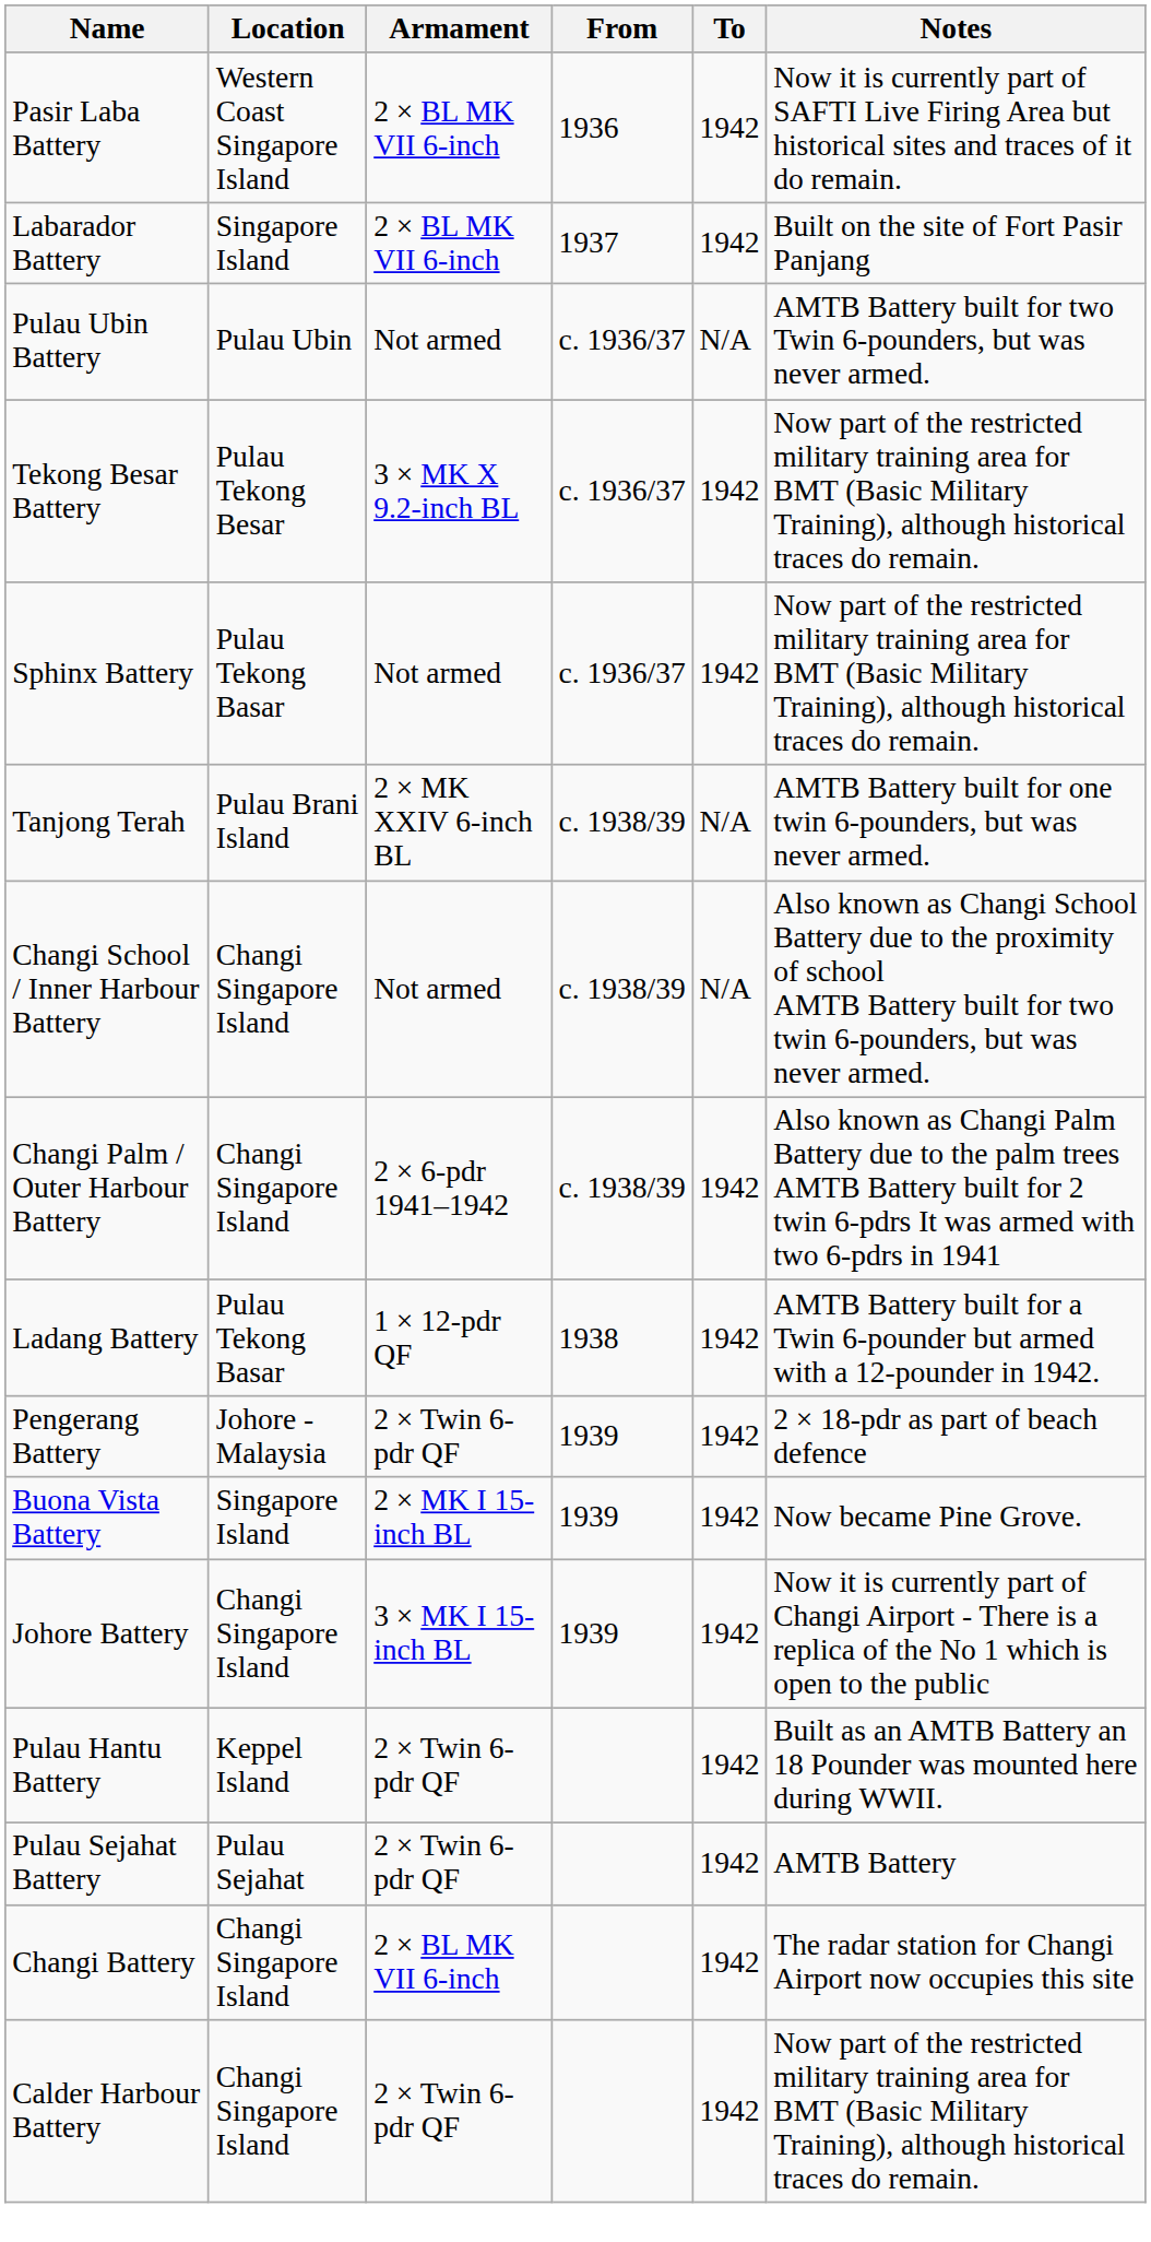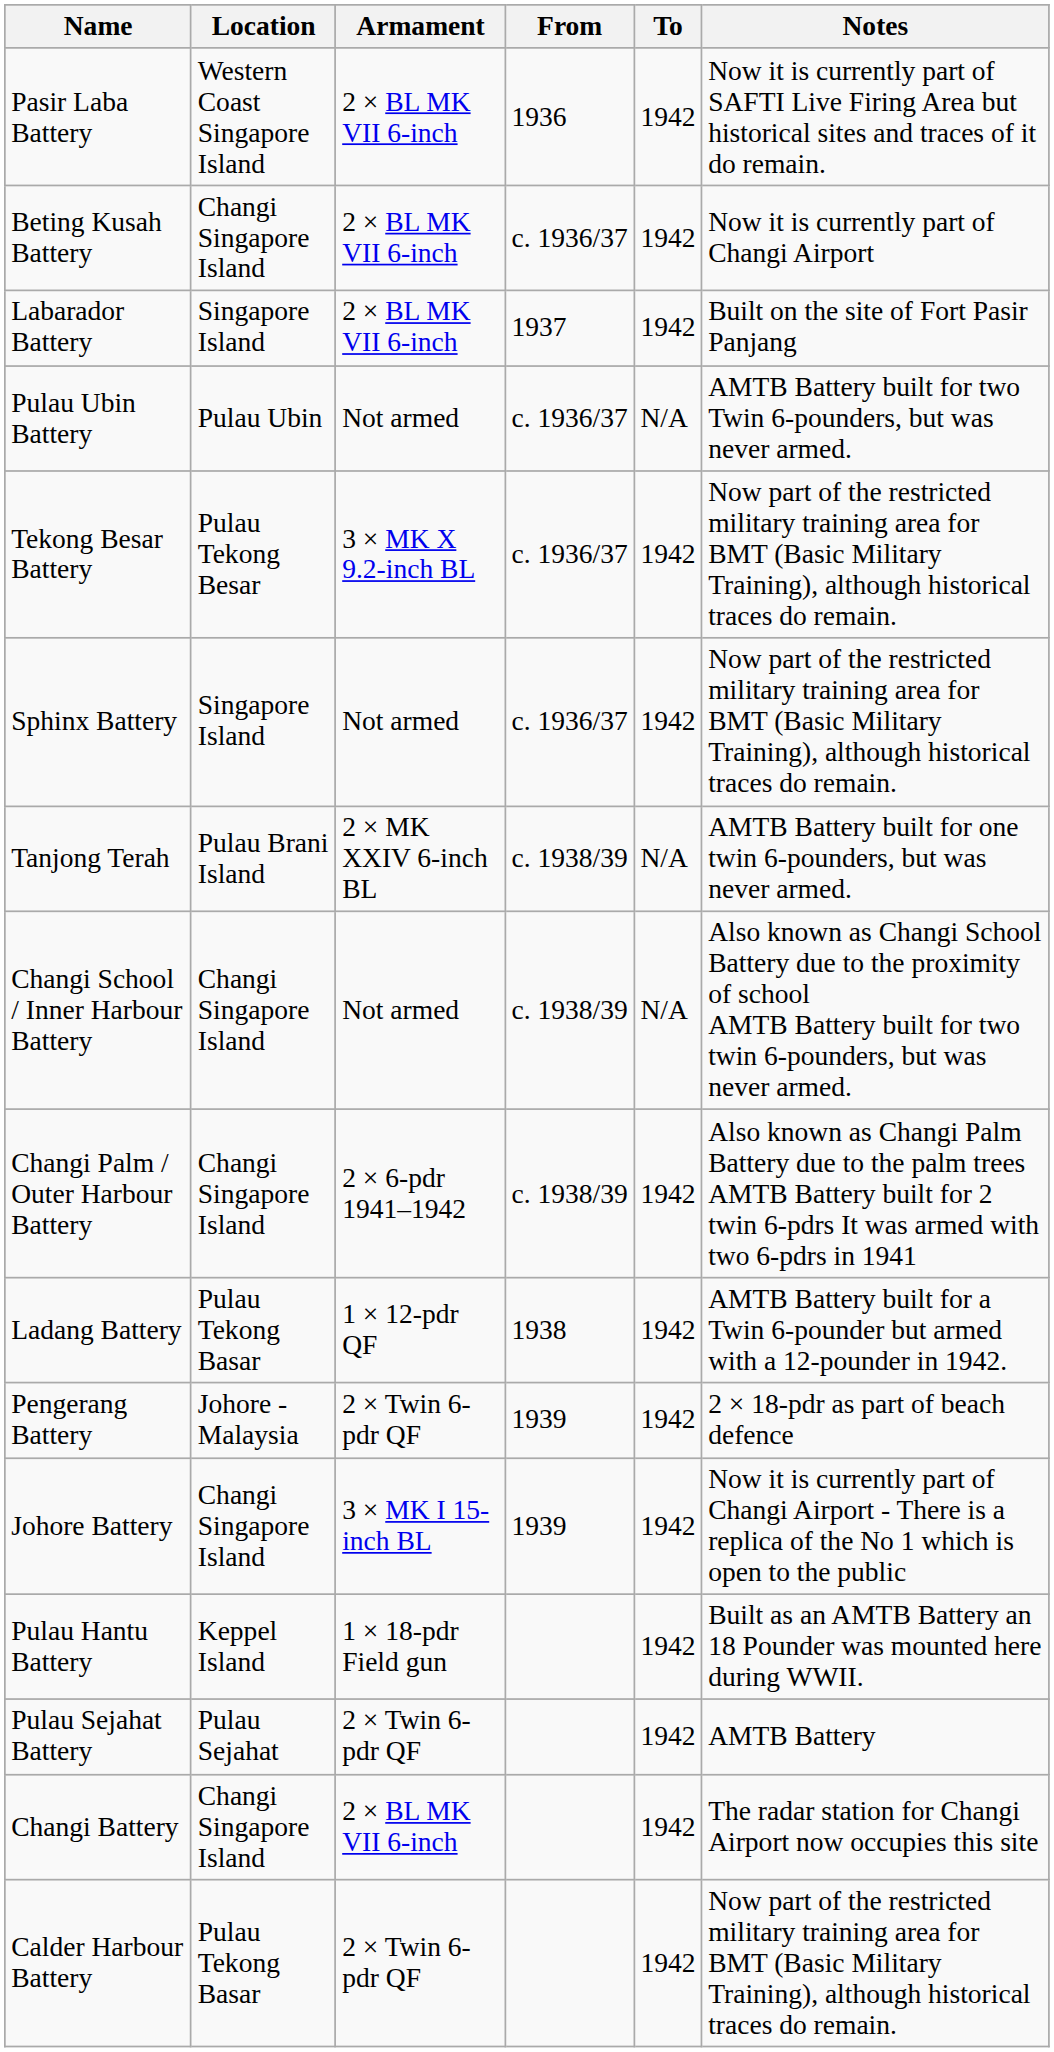 <table class="wikitable">
 <tr>
 <th>Name</th>
 <th>Location</th>
 <th>Armament</th>
 <th>From</th>
 <th>To</th>
 <th>Notes</th>
 </tr>
 <tr>
 <td>Pasir Laba Battery</td>
 <td>Western Coast<br>Singapore Island<br></td>
 <td>2 × <a href='#'>BL MK VII 6-inch</a></td>
 <td>1936</td>
 <td>1942</td>
 <td>Now it is currently part of SAFTI Live Firing Area but historical sites and traces of it do remain.</td>
+</tr>
+<tr>
+<td>Beting Kusah Battery</td>
+<td>Changi<br>Singapore Island<br></td>
+<td>2 × <a href='#'>BL MK VII 6-inch</a></td>
+<td>c. 1936/37</td>
+<td>1942</td>
+<td>Now it is currently part of Changi Airport</td>
 </tr>
 <tr>
 <td>Labarador Battery</td>
 <td>Singapore Island<br></td>
 <td>2 × <a href='#'>BL MK VII 6-inch</a></td>
 <td>1937</td>
 <td>1942</td>
 <td>Built on the site of Fort Pasir Panjang</td>
 </tr>
 <tr>
 <td>Pulau Ubin Battery</td>
 <td>Pulau Ubin<br></td>
 <td>Not armed</td>
 <td>c. 1936/37</td>
 <td>N/A</td>
 <td>AMTB Battery built for two Twin 6-pounders, but was never armed.</td>
 </tr>
 <tr>
 <td>Tekong Besar Battery</td>
 <td>Pulau Tekong Besar<br></td>
 <td>3 × <a href='#'>MK X 9.2-inch BL</a></td>
 <td>c. 1936/37</td>
 <td>1942</td>
 <td>Now part of the restricted military training area for BMT (Basic Military Training), although historical traces do remain.</td>
 </tr>
 <tr>
 <td>Sphinx Battery</td>
-<td>Pulau Tekong Basar<br></td>
+<td>Singapore Island<br></td>
 <td>Not armed</td>
 <td>c. 1936/37</td>
 <td>1942</td>
 <td>Now part of the restricted military training area for BMT (Basic Military Training), although historical traces do remain.</td>
 </tr>
 <tr>
 <td>Tanjong Terah</td>
 <td>Pulau Brani Island<br></td>
 <td>2 × MK XXIV 6-inch BL</td>
 <td>c. 1938/39</td>
 <td>N/A</td>
 <td>AMTB Battery built for one twin 6-pounders, but was never armed.</td>
 </tr>
 <tr>
 <td>Changi School / Inner Harbour Battery</td>
 <td>Changi<br>Singapore Island<br></td>
 <td>Not armed</td>
 <td>c. 1938/39</td>
 <td>N/A</td>
 <td>Also known as Changi School Battery due to the proximity of school<br>AMTB Battery built for two twin 6-pounders, but was never armed.</td>
 </tr>
 <tr>
 <td>Changi Palm / Outer Harbour Battery</td>
 <td>Changi<br>Singapore Island<br></td>
 <td>2 × 6-pdr 1941–1942</td>
 <td>c. 1938/39</td>
 <td>1942</td>
 <td>Also known as Changi Palm Battery due to the palm trees<br>AMTB Battery built for 2 twin 6-pdrs It was armed with two 6-pdrs in 1941</td>
 </tr>
 <tr>
 <td>Ladang Battery</td>
 <td>Pulau Tekong Basar<br></td>
 <td>1 × 12-pdr QF</td>
 <td>1938</td>
 <td>1942</td>
 <td>AMTB Battery built for a Twin 6-pounder but armed with a 12-pounder in 1942.</td>
 </tr>
 <tr>
 <td>Pengerang Battery</td>
 <td>Johore - Malaysia<br></td>
 <td>2 × Twin 6-pdr QF</td>
 <td>1939</td>
 <td>1942</td>
 <td>2 × 18-pdr as part of beach defence</td>
 </tr>
 <tr>
-<td><a href='#'>Buona Vista Battery</a></td>
-<td>Singapore Island<br></td>
-<td>2 × <a href='#'>MK I 15-inch BL</a></td>
-<td>1939</td>
-<td>1942</td>
-<td>Now became Pine Grove.</td>
-</tr>
-<tr>
 <td>Johore Battery</td>
 <td>Changi<br>Singapore Island<br></td>
 <td>3 × <a href='#'>MK I 15-inch BL</a></td>
 <td>1939</td>
 <td>1942</td>
 <td>Now it is currently part of Changi Airport - There is a replica of the No 1 which is open to the public</td>
 </tr>
 <tr>
 <td>Pulau Hantu Battery</td>
 <td>Keppel Island<br></td>
-<td>2 × Twin 6-pdr QF</td>
+<td>1 × 18-pdr Field gun</td>
 <td></td>
 <td>1942</td>
 <td>Built as an AMTB Battery an 18 Pounder was mounted here during WWII.</td>
 </tr>
 <tr>
 <td>Pulau Sejahat Battery</td>
 <td>Pulau Sejahat<br></td>
 <td>2 × Twin 6-pdr QF</td>
 <td></td>
 <td>1942</td>
 <td>AMTB Battery</td>
 </tr>
 <tr>
 <td>Changi Battery</td>
 <td>Changi<br>Singapore Island<br></td>
 <td>2 × <a href='#'>BL MK VII 6-inch</a></td>
 <td></td>
 <td>1942</td>
 <td>The radar station for Changi Airport now occupies this site</td>
 </tr>
 <tr>
 <td>Calder Harbour Battery</td>
-<td>Changi<br>Singapore Island<br></td>
+<td>Pulau Tekong Basar<br></td>
 <td>2 × Twin 6-pdr QF</td>
 <td></td>
 <td>1942</td>
 <td>Now part of the restricted military training area for BMT (Basic Military Training), although historical traces do remain.</td>
 </tr>
 </table>
